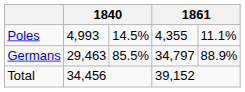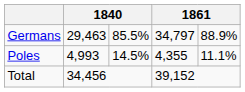 <table class="wikitable">
 <tr>
 <th></th>
 <th colspan="2">1840</th>
 <th colspan="2">1861</th>
+</tr>
+<tr>
+<td><a href='#'>Germans</a></td>
+<td>29,463</td>
+<td>85.5%</td>
+<td>34,797</td>
+<td>88.9%</td>
 </tr>
 <tr>
 <td><a href='#'>Poles</a></td>
 <td>4,993</td>
 <td>14.5%</td>
 <td>4,355</td>
 <td>11.1%</td>
 </tr>
 <tr>
-<td><a href='#'>Germans</a></td>
-<td>29,463</td>
-<td>85.5%</td>
-<td>34,797</td>
-<td>88.9%</td>
-</tr>
-<tr>
 <td>Total</td>
 <td colspan="2">34,456</td>
 <td colspan="2">39,152</td>
 </tr>
 </table>
